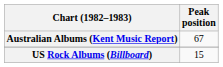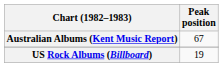 <table class="wikitable sortable plainrowheaders" style="text-align:center">
 <tr>
 <th scope="col">Chart (1982–1983)</th>
 <th scope="col">Peak<br>position</th>
 </tr>
 <tr>
 <th scope="row">Australian Albums (<a href='#'>Kent Music Report</a>)</th>
 <td>67</td>
 </tr>
 <tr>
 </tr>
 <tr>
 </tr>
 <tr>
 </tr>
 <tr>
 </tr>
 <tr>
 <th scope="row">US <a href='#'>Rock Albums</a> (<em><a href='#'>Billboard</a></em>)</th>
-<td>15</td>
+<td>19</td>
 </tr>
 </table>
